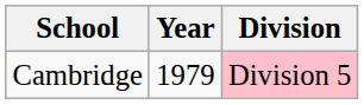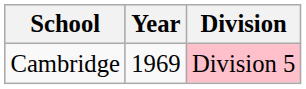 <table class="wikitable">
 <tr>
 <th>School</th>
 <th>Year</th>
 <th>Division</th>
 </tr>
 <tr>
 <td>Cambridge</td>
-<td>1979</td>
+<td>1969</td>
 <td style="background: pink;">Division 5</td>
 </tr>
 </table>
